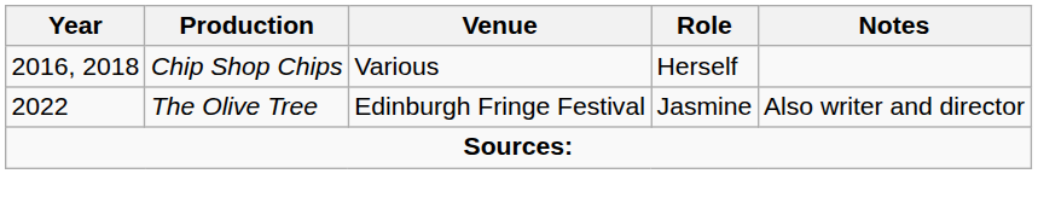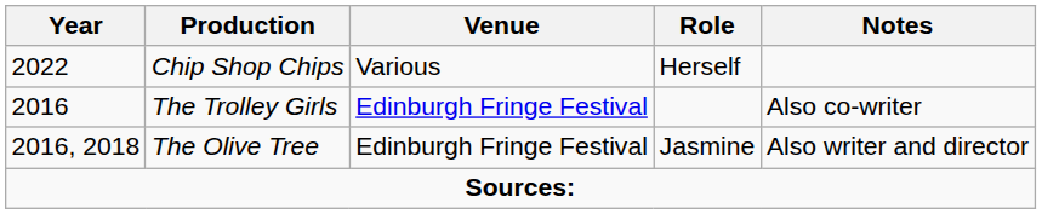 <table class="wikitable">
 <tr>
 <th scope="col">Year</th>
 <th scope="col">Production</th>
 <th scope="col">Venue</th>
 <th scope="col">Role</th>
 <th scope="col">Notes</th>
 </tr>
 <tr>
-<td>2016, 2018</td>
+<td>2022</td>
 <td><em>Chip Shop Chips</em></td>
 <td>Various</td>
 <td>Herself</td>
 <td></td>
 </tr>
 <tr>
-<td>2022</td>
+<td>2016</td>
+<td><em>The Trolley Girls</em></td>
+<td><a href='#'>Edinburgh Fringe Festival</a></td>
+<td></td>
+<td>Also co-writer</td>
+</tr>
+<tr>
+<td>2016, 2018</td>
 <td><em>The Olive Tree</em></td>
 <td>Edinburgh Fringe Festival</td>
 <td>Jasmine</td>
 <td>Also writer and director</td>
 </tr>
 <tr>
 <td colspan="5" style="text-align: center;"><strong>Sources:</strong> </td>
 </tr>
 </table>
